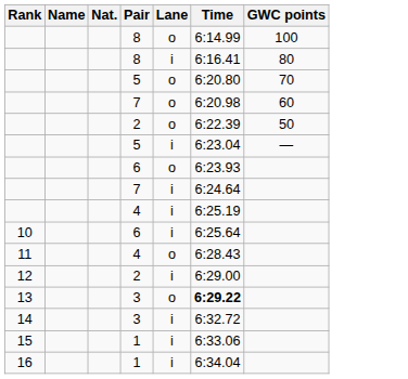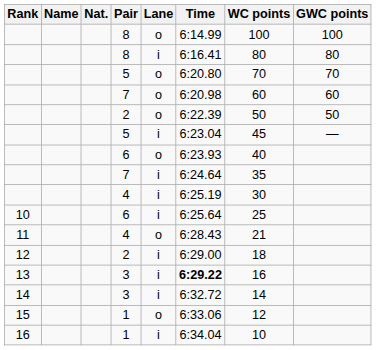 <table class="wikitable sortable" style="text-align:center">
 <tr>
 <th>Rank</th>
 <th>Name</th>
 <th>Nat.</th>
 <th>Pair</th>
 <th>Lane</th>
 <th>Time</th>
+<th>WC points</th>
 <th>GWC points</th>
 </tr>
 <tr>
 <td></td>
 <td align=left></td>
 <td></td>
 <td>8</td>
 <td>o</td>
 <td>6:14.99</td>
 <td>100</td>
+<td>100</td>
 </tr>
 <tr>
 <td></td>
 <td align=left></td>
 <td></td>
 <td>8</td>
 <td>i</td>
 <td>6:16.41</td>
+<td>80</td>
 <td>80</td>
 </tr>
 <tr>
 <td></td>
 <td align=left></td>
 <td></td>
 <td>5</td>
 <td>o</td>
 <td>6:20.80</td>
 <td>70</td>
+<td>70</td>
 </tr>
 <tr>
 <td></td>
 <td align=left></td>
 <td></td>
 <td>7</td>
 <td>o</td>
 <td>6:20.98</td>
+<td>60</td>
 <td>60</td>
 </tr>
 <tr>
 <td></td>
 <td align=left></td>
 <td></td>
 <td>2</td>
 <td>o</td>
 <td>6:22.39</td>
 <td>50</td>
+<td>50</td>
 </tr>
 <tr>
 <td></td>
 <td align=left></td>
 <td></td>
 <td>5</td>
 <td>i</td>
 <td>6:23.04</td>
+<td>45</td>
 <td>—</td>
 </tr>
 <tr>
 <td></td>
 <td align=left></td>
 <td></td>
 <td>6</td>
 <td>o</td>
 <td>6:23.93</td>
+<td>40</td>
 <td></td>
 </tr>
 <tr>
 <td></td>
 <td align=left></td>
 <td></td>
 <td>7</td>
 <td>i</td>
 <td>6:24.64</td>
+<td>35</td>
 <td></td>
 </tr>
 <tr>
 <td></td>
 <td align=left></td>
 <td></td>
 <td>4</td>
 <td>i</td>
 <td>6:25.19</td>
+<td>30</td>
 <td></td>
 </tr>
 <tr>
 <td>10</td>
 <td align=left></td>
 <td></td>
 <td>6</td>
 <td>i</td>
 <td>6:25.64</td>
+<td>25</td>
 <td></td>
 </tr>
 <tr>
 <td>11</td>
 <td align=left></td>
 <td></td>
 <td>4</td>
 <td>o</td>
 <td>6:28.43</td>
+<td>21</td>
 <td></td>
 </tr>
 <tr>
 <td>12</td>
 <td align=left></td>
 <td></td>
 <td>2</td>
 <td>i</td>
 <td>6:29.00</td>
+<td>18</td>
 <td></td>
 </tr>
 <tr>
 <td>13</td>
 <td align=left></td>
 <td></td>
 <td>3</td>
-<td>o</td>
+<td>i</td>
 <td><strong>6:29.22</strong></td>
+<td>16</td>
 <td></td>
 </tr>
 <tr>
 <td>14</td>
 <td align=left></td>
 <td></td>
 <td>3</td>
 <td>i</td>
 <td>6:32.72</td>
+<td>14</td>
 <td></td>
 </tr>
 <tr>
 <td>15</td>
 <td align=left></td>
 <td></td>
 <td>1</td>
-<td>i</td>
+<td>o</td>
 <td>6:33.06</td>
+<td>12</td>
 <td></td>
 </tr>
 <tr>
 <td>16</td>
 <td align=left></td>
 <td></td>
 <td>1</td>
 <td>i</td>
 <td>6:34.04</td>
+<td>10</td>
 <td></td>
 </tr>
 </table>
